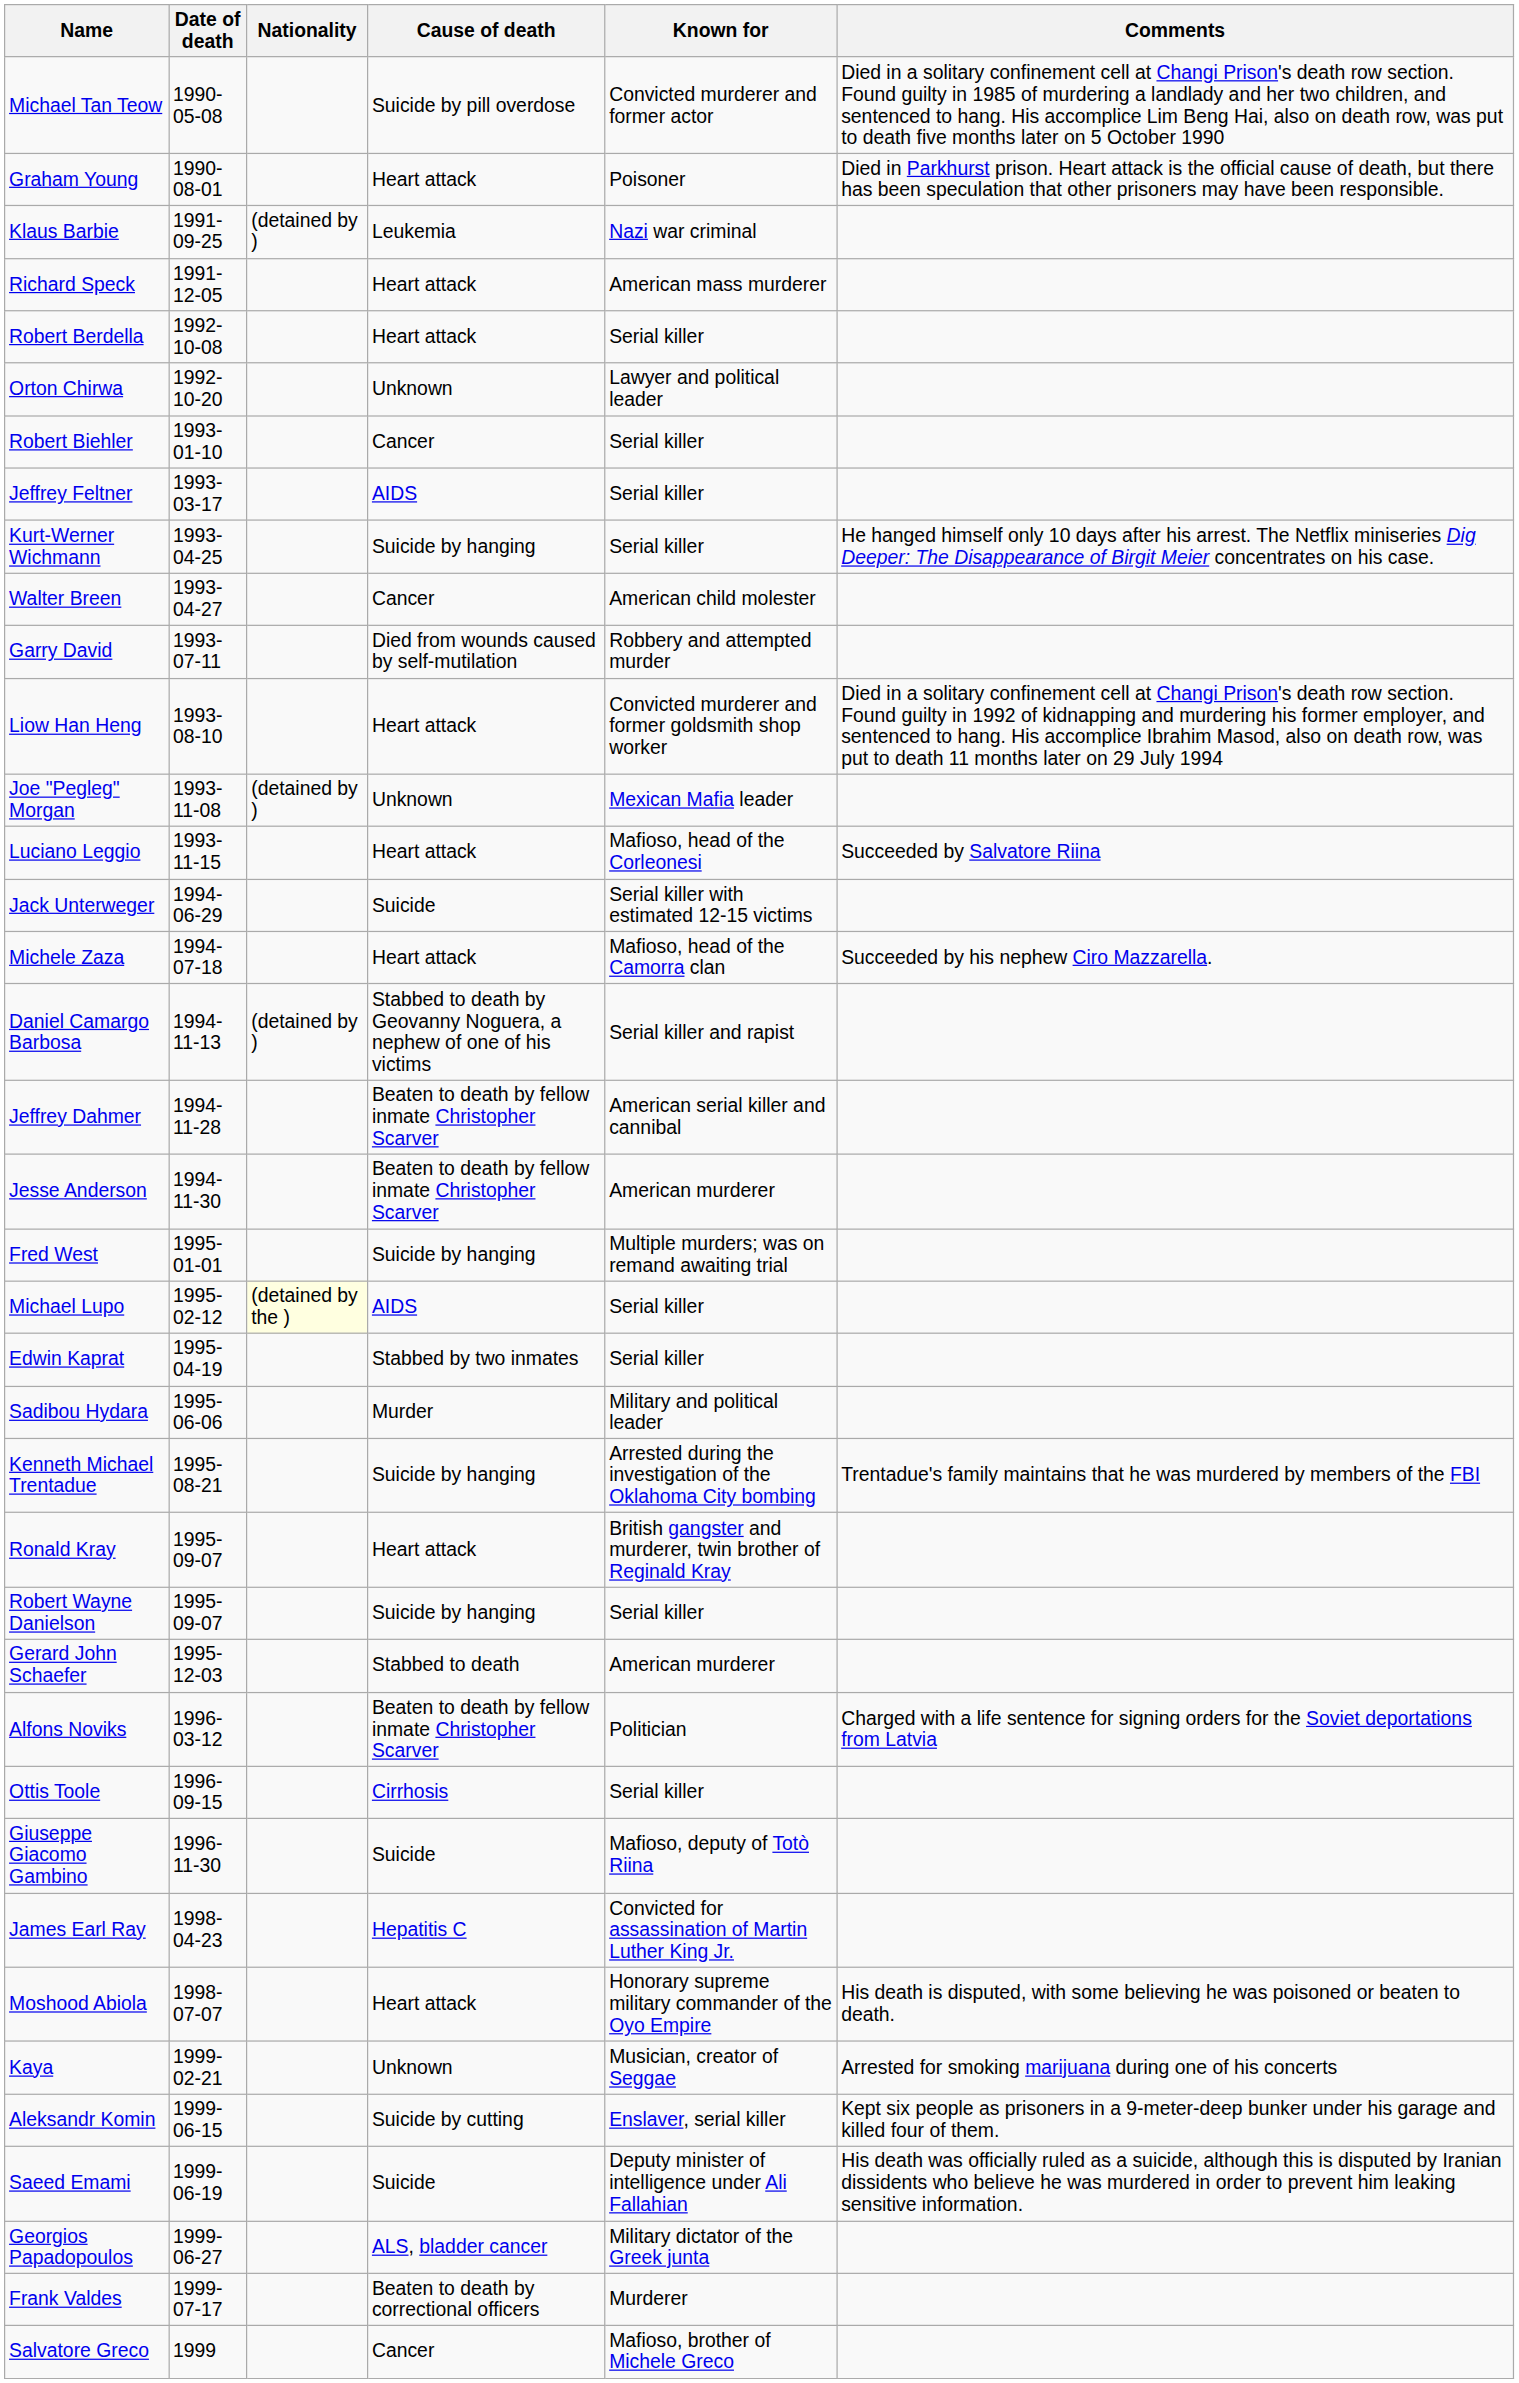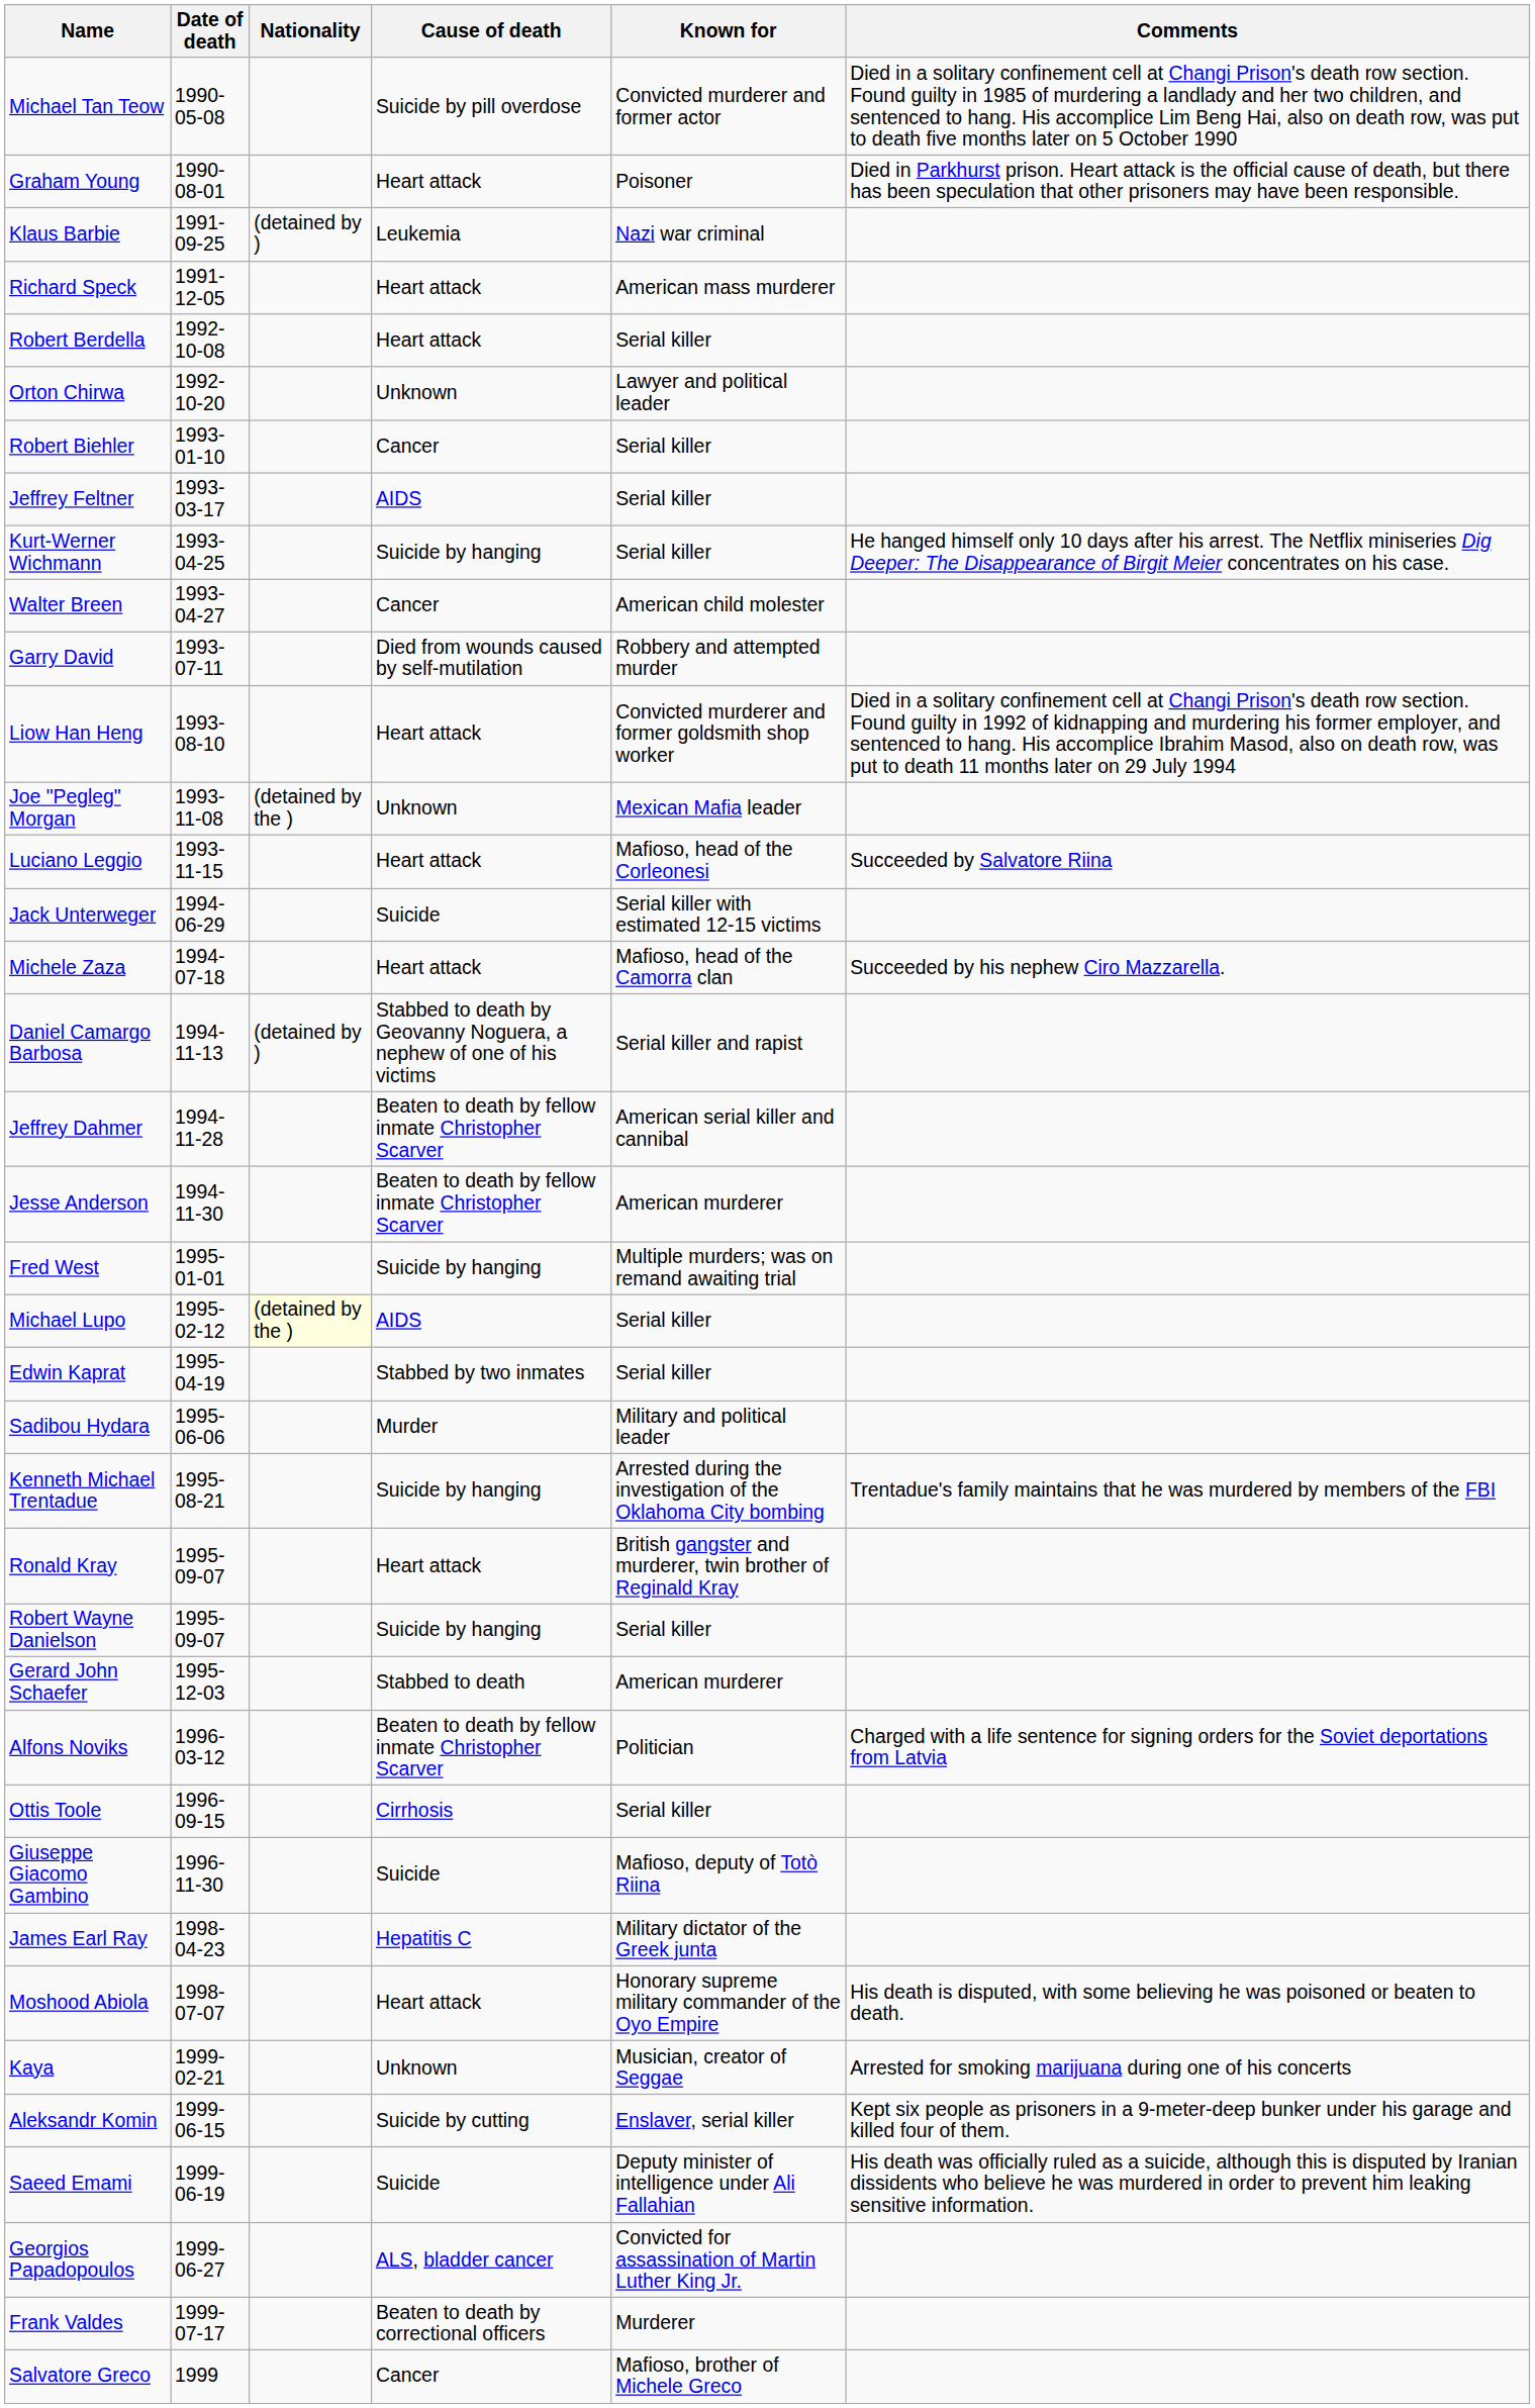 <table class="wikitable sortable">
 <tr>
 <th>Name</th>
 <th>Date of death</th>
 <th>Nationality</th>
 <th>Cause of death</th>
 <th>Known for</th>
 <th>Comments</th>
 </tr>
 <tr>
 <td><a href='#'>Michael Tan Teow</a></td>
 <td>1990-05-08</td>
 <td></td>
 <td>Suicide by pill overdose</td>
 <td>Convicted murderer and former actor</td>
 <td>Died in a solitary confinement cell at <a href='#'>Changi Prison</a>'s death row section. Found guilty in 1985 of murdering a landlady and her two children, and sentenced to hang. His accomplice Lim Beng Hai, also on death row, was put to death five months later on 5 October 1990</td>
 </tr>
 <tr>
 <td><a href='#'>Graham Young</a></td>
 <td>1990-08-01</td>
 <td></td>
 <td>Heart attack</td>
 <td>Poisoner</td>
 <td>Died in <a href='#'>Parkhurst</a> prison. Heart attack is the official cause of death, but there has been speculation that other prisoners may have been responsible.</td>
 </tr>
 <tr>
 <td><a href='#'>Klaus Barbie</a></td>
 <td>1991-09-25</td>
 <td> (detained by )</td>
 <td>Leukemia</td>
 <td><a href='#'>Nazi</a> war criminal</td>
 <td></td>
 </tr>
 <tr>
 <td><a href='#'>Richard Speck</a></td>
 <td>1991-12-05</td>
 <td></td>
 <td>Heart attack</td>
 <td>American mass murderer</td>
 <td></td>
 </tr>
 <tr>
 <td><a href='#'>Robert Berdella</a></td>
 <td>1992-10-08</td>
 <td></td>
 <td>Heart attack</td>
 <td>Serial killer</td>
 <td></td>
 </tr>
 <tr>
 <td><a href='#'>Orton Chirwa</a></td>
 <td>1992-10-20</td>
 <td></td>
 <td>Unknown</td>
 <td>Lawyer and political leader</td>
 <td></td>
 </tr>
 <tr>
 <td><a href='#'>Robert Biehler</a></td>
 <td>1993-01-10</td>
 <td></td>
 <td>Cancer</td>
 <td>Serial killer</td>
 <td></td>
 </tr>
 <tr>
 <td><a href='#'>Jeffrey Feltner</a></td>
 <td>1993-03-17</td>
 <td></td>
 <td><a href='#'>AIDS</a></td>
 <td>Serial killer</td>
 <td></td>
 </tr>
 <tr>
 <td><a href='#'>Kurt-Werner Wichmann</a></td>
 <td>1993-04-25</td>
 <td></td>
 <td>Suicide by hanging</td>
 <td>Serial killer</td>
 <td>He hanged himself only 10 days after his arrest. The Netflix miniseries <em><a href='#'>Dig Deeper: The Disappearance of Birgit Meier</a></em> concentrates on his case.</td>
 </tr>
 <tr>
 <td><a href='#'>Walter Breen</a></td>
 <td>1993-04-27</td>
 <td></td>
 <td>Cancer</td>
 <td>American child molester</td>
 <td></td>
 </tr>
 <tr>
 <td><a href='#'>Garry David</a></td>
 <td>1993-07-11</td>
 <td></td>
 <td>Died from wounds caused by self-mutilation</td>
 <td>Robbery and attempted murder</td>
 <td></td>
 </tr>
 <tr>
 <td><a href='#'>Liow Han Heng</a></td>
 <td>1993-08-10</td>
 <td></td>
 <td>Heart attack</td>
 <td>Convicted murderer and former goldsmith shop worker</td>
 <td>Died in a solitary confinement cell at <a href='#'>Changi Prison</a>'s death row section. Found guilty in 1992 of kidnapping and murdering his former employer, and sentenced to hang. His accomplice Ibrahim Masod, also on death row, was put to death 11 months later on 29 July 1994</td>
 </tr>
 <tr>
 <td><a href='#'>Joe "Pegleg" Morgan</a></td>
 <td>1993-11-08</td>
-<td> (detained by )</td>
+<td> (detained by the )</td>
 <td>Unknown</td>
 <td><a href='#'>Mexican Mafia</a> leader</td>
 <td></td>
 </tr>
 <tr>
 <td><a href='#'>Luciano Leggio</a></td>
 <td>1993-11-15</td>
 <td></td>
 <td>Heart attack</td>
 <td>Mafioso, head of the <a href='#'>Corleonesi</a></td>
 <td>Succeeded by <a href='#'>Salvatore Riina</a></td>
 </tr>
 <tr>
 <td><a href='#'>Jack Unterweger</a></td>
 <td>1994-06-29</td>
 <td></td>
 <td>Suicide</td>
 <td>Serial killer with estimated 12-15 victims</td>
 <td></td>
 </tr>
 <tr>
 <td><a href='#'>Michele Zaza</a></td>
 <td>1994-07-18</td>
 <td></td>
 <td>Heart attack</td>
 <td>Mafioso, head of the <a href='#'>Camorra</a> clan</td>
 <td>Succeeded by his nephew <a href='#'>Ciro Mazzarella</a>.</td>
 </tr>
 <tr>
 <td><a href='#'>Daniel Camargo Barbosa</a></td>
 <td>1994-11-13</td>
 <td> (detained by )</td>
 <td>Stabbed to death by Geovanny Noguera, a nephew of one of his victims</td>
 <td>Serial killer and rapist</td>
 <td></td>
 </tr>
 <tr>
 <td><a href='#'>Jeffrey Dahmer</a></td>
 <td>1994-11-28</td>
 <td></td>
 <td>Beaten to death by fellow inmate <a href='#'>Christopher Scarver</a></td>
 <td>American serial killer and cannibal</td>
 <td></td>
 </tr>
 <tr>
 <td><a href='#'>Jesse Anderson</a></td>
 <td>1994-11-30</td>
 <td></td>
 <td>Beaten to death by fellow inmate <a href='#'>Christopher Scarver</a></td>
 <td>American murderer</td>
 <td></td>
 </tr>
 <tr>
 <td><a href='#'>Fred West</a></td>
 <td>1995-01-01</td>
 <td></td>
 <td>Suicide by hanging</td>
 <td>Multiple murders; was on remand awaiting trial</td>
 <td></td>
 </tr>
 <tr>
 <td><a href='#'>Michael Lupo</a></td>
 <td>1995-02-12</td>
 <td style="background: lightyellow;"> (detained by the )</td>
 <td><a href='#'>AIDS</a></td>
 <td>Serial killer</td>
 <td></td>
 </tr>
 <tr>
 <td><a href='#'>Edwin Kaprat</a></td>
 <td>1995-04-19</td>
 <td></td>
 <td>Stabbed by two inmates</td>
 <td>Serial killer</td>
 <td></td>
 </tr>
 <tr>
 <td><a href='#'>Sadibou Hydara</a></td>
 <td>1995-06-06</td>
 <td></td>
 <td>Murder</td>
 <td>Military and political leader</td>
 <td></td>
 </tr>
 <tr>
 <td><a href='#'>Kenneth Michael Trentadue</a></td>
 <td>1995-08-21</td>
 <td></td>
 <td>Suicide by hanging</td>
 <td>Arrested during the investigation of the <a href='#'>Oklahoma City bombing</a></td>
 <td>Trentadue's family maintains that he was murdered by members of the <a href='#'>FBI</a></td>
 </tr>
 <tr>
 <td><a href='#'>Ronald Kray</a></td>
 <td>1995-09-07</td>
 <td></td>
 <td>Heart attack</td>
 <td>British <a href='#'>gangster</a> and murderer, twin brother of <a href='#'>Reginald Kray</a></td>
 <td></td>
 </tr>
 <tr>
 <td><a href='#'>Robert Wayne Danielson</a></td>
 <td>1995-09-07</td>
 <td></td>
 <td>Suicide by hanging</td>
 <td>Serial killer</td>
 <td></td>
 </tr>
 <tr>
 <td><a href='#'>Gerard John Schaefer</a></td>
 <td>1995-12-03</td>
 <td></td>
 <td>Stabbed to death</td>
 <td>American murderer</td>
 <td></td>
 </tr>
 <tr>
 <td><a href='#'>Alfons Noviks</a></td>
 <td>1996-03-12</td>
 <td></td>
 <td>Beaten to death by fellow inmate <a href='#'>Christopher Scarver</a></td>
 <td>Politician</td>
 <td>Charged with a life sentence for signing orders for the <a href='#'>Soviet deportations from Latvia</a></td>
 </tr>
 <tr>
 <td><a href='#'>Ottis Toole</a></td>
 <td>1996-09-15</td>
 <td></td>
 <td><a href='#'>Cirrhosis</a></td>
 <td>Serial killer</td>
 <td></td>
 </tr>
 <tr>
 <td><a href='#'>Giuseppe Giacomo Gambino</a></td>
 <td>1996-11-30</td>
 <td></td>
 <td>Suicide</td>
 <td>Mafioso, deputy of <a href='#'>Totò Riina</a></td>
 <td></td>
 </tr>
 <tr>
 <td><a href='#'>James Earl Ray</a></td>
 <td>1998-04-23</td>
 <td></td>
 <td><a href='#'>Hepatitis C</a></td>
-<td>Convicted for <a href='#'>assassination of Martin Luther King Jr.</a></td>
+<td>Military dictator of the <a href='#'>Greek junta</a></td>
 <td></td>
 </tr>
 <tr>
 <td><a href='#'>Moshood Abiola</a></td>
 <td>1998-07-07</td>
 <td></td>
 <td>Heart attack</td>
 <td>Honorary supreme military commander of the <a href='#'>Oyo Empire</a></td>
 <td>His death is disputed, with some believing he was poisoned or beaten to death.</td>
 </tr>
 <tr>
 <td><a href='#'>Kaya</a></td>
 <td>1999-02-21</td>
 <td></td>
 <td>Unknown</td>
 <td>Musician, creator of <a href='#'>Seggae</a></td>
 <td>Arrested for smoking <a href='#'>marijuana</a> during one of his concerts</td>
 </tr>
 <tr>
 <td><a href='#'>Aleksandr Komin</a></td>
 <td>1999-06-15</td>
 <td></td>
 <td>Suicide by cutting</td>
 <td><a href='#'>Enslaver</a>, serial killer</td>
 <td>Kept six people as prisoners in a 9-meter-deep bunker under his garage and killed four of them.</td>
 </tr>
 <tr>
 <td><a href='#'>Saeed Emami</a></td>
 <td>1999-06-19</td>
 <td></td>
 <td>Suicide</td>
 <td>Deputy minister of intelligence under <a href='#'>Ali Fallahian</a></td>
 <td>His death was officially ruled as a suicide, although this is disputed by Iranian dissidents who believe he was murdered in order to prevent him leaking sensitive information.</td>
 </tr>
 <tr>
 <td><a href='#'>Georgios Papadopoulos</a></td>
 <td>1999-06-27</td>
 <td></td>
 <td><a href='#'>ALS</a>, <a href='#'>bladder cancer</a></td>
-<td>Military dictator of the <a href='#'>Greek junta</a></td>
+<td>Convicted for <a href='#'>assassination of Martin Luther King Jr.</a></td>
 <td></td>
 </tr>
 <tr>
 <td><a href='#'>Frank Valdes</a></td>
 <td>1999-07-17</td>
 <td></td>
 <td>Beaten to death by correctional officers</td>
 <td>Murderer</td>
 <td></td>
 </tr>
 <tr>
 <td><a href='#'>Salvatore Greco</a></td>
 <td>1999</td>
 <td></td>
 <td>Cancer</td>
 <td>Mafioso, brother of <a href='#'>Michele Greco</a></td>
 <td></td>
 </tr>
 </table>
